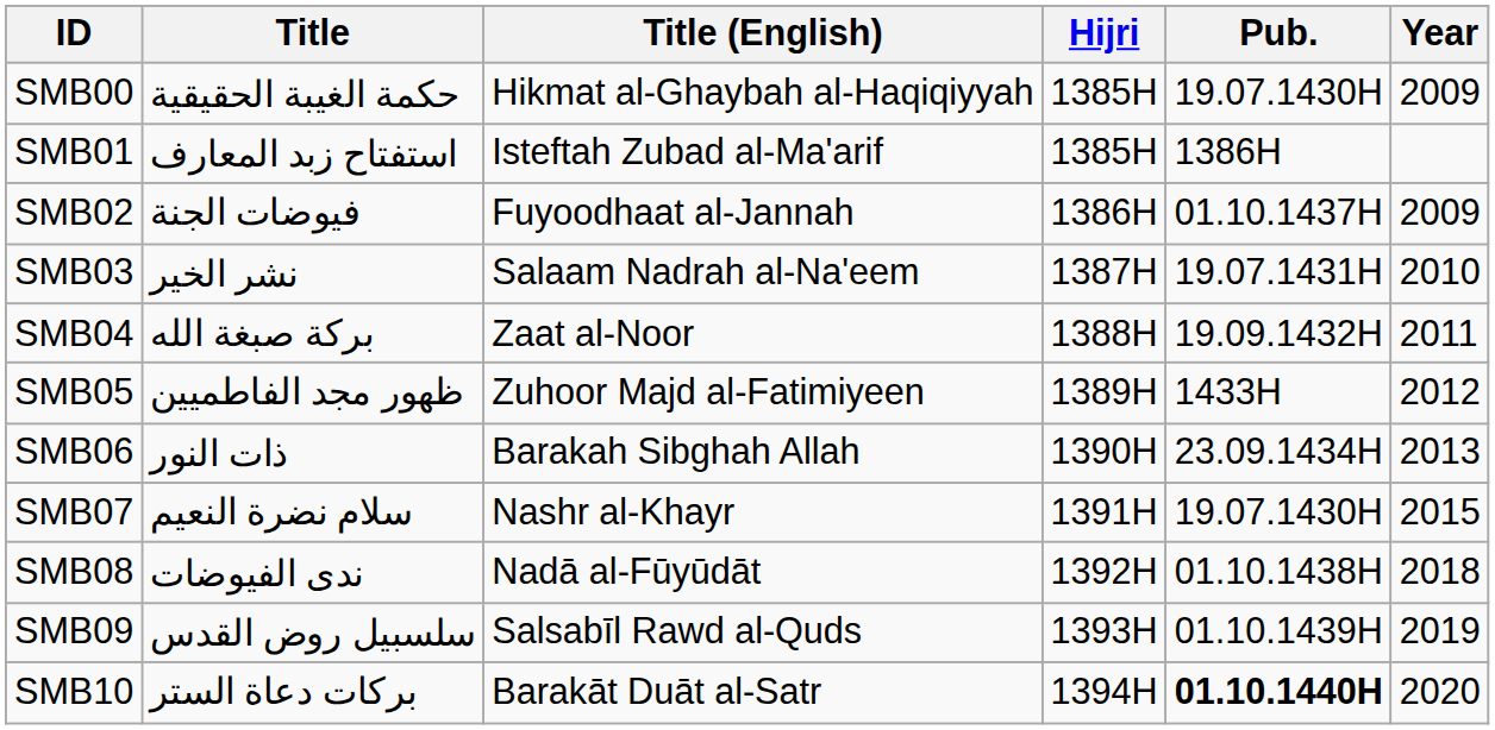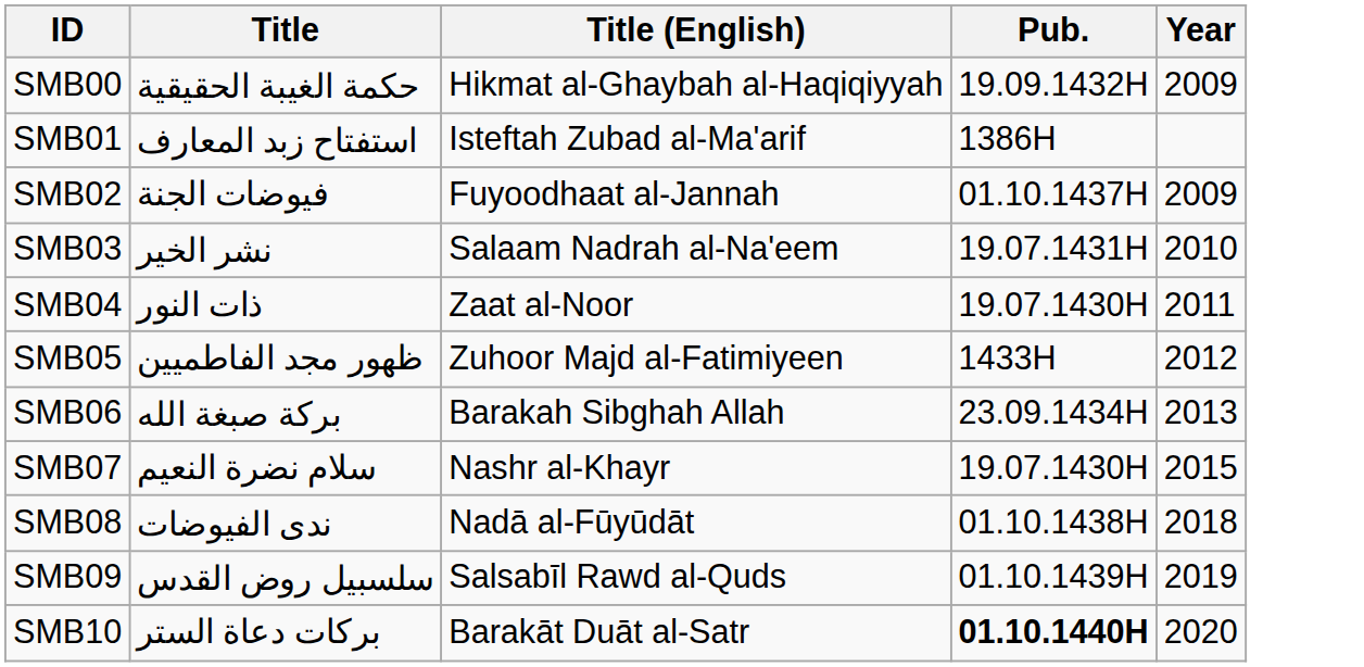 <table class="wikitable">
 <tr>
 <th>ID</th>
 <th>Title</th>
 <th>Title (English)</th>
-<th><a href='#'>Hijri</a></th>
 <th>Pub.</th>
 <th>Year</th>
 </tr>
 <tr>
 <td>SMB00</td>
 <td>حكمة الغيبة الحقيقية</td>
 <td>Hikmat al-Ghaybah al-Haqiqiyyah</td>
-<td>1385H</td>
-<td>19.07.1430H</td>
+<td>19.09.1432H</td>
 <td>2009</td>
 </tr>
 <tr>
 <td>SMB01</td>
 <td>استفتاح زبد المعارف</td>
 <td>Isteftah Zubad al-Ma'arif</td>
-<td>1385H</td>
 <td>1386H</td>
 <td></td>
 </tr>
 <tr>
 <td>SMB02</td>
 <td>فيوضات الجنة</td>
 <td>Fuyoodhaat al-Jannah</td>
-<td>1386H</td>
 <td>01.10.1437H</td>
 <td>2009</td>
 </tr>
 <tr>
 <td>SMB03</td>
 <td>نشر الخير </td>
 <td>Salaam Nadrah al-Na'eem</td>
-<td>1387H</td>
 <td>19.07.1431H</td>
 <td>2010</td>
 </tr>
 <tr>
 <td>SMB04</td>
-<td>بركة صبغة الله</td>
+<td>ذات النور</td>
 <td>Zaat al-Noor</td>
-<td>1388H</td>
-<td>19.09.1432H</td>
+<td>19.07.1430H</td>
 <td>2011</td>
 </tr>
 <tr>
 <td>SMB05</td>
 <td>ظهور مجد الفاطميين</td>
 <td>Zuhoor Majd al-Fatimiyeen</td>
-<td>1389H</td>
 <td>1433H</td>
 <td>2012</td>
 </tr>
 <tr>
 <td>SMB06</td>
-<td>ذات النور</td>
+<td>بركة صبغة الله</td>
 <td>Barakah Sibghah Allah</td>
-<td>1390H</td>
 <td>23.09.1434H</td>
 <td>2013</td>
 </tr>
 <tr>
 <td>SMB07</td>
 <td>سلام نضرة النعيم</td>
 <td>Nashr al-Khayr</td>
-<td>1391H</td>
 <td>19.07.1430H</td>
 <td>2015</td>
 </tr>
 <tr>
 <td>SMB08</td>
 <td>ندى الفيوضات </td>
 <td>Nadā al-Fūyūdāt</td>
-<td>1392H</td>
 <td>01.10.1438H</td>
 <td>2018</td>
 </tr>
 <tr>
 <td>SMB09</td>
 <td>سلسبيل روض القدس </td>
 <td>Salsabīl Rawd al-Quds</td>
-<td>1393H</td>
 <td>01.10.1439H</td>
 <td>2019</td>
 </tr>
 <tr>
 <td>SMB10</td>
 <td>بركات دعاة الستر </td>
 <td>Barakāt Duāt al-Satr</td>
-<td>1394H</td>
 <td><strong>01.10.1440H</strong></td>
 <td>2020</td>
 </tr>
 </table>
